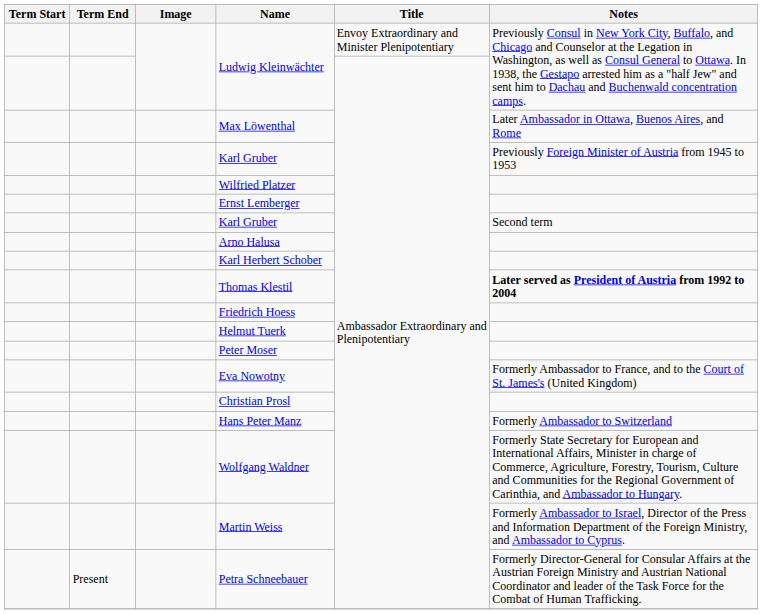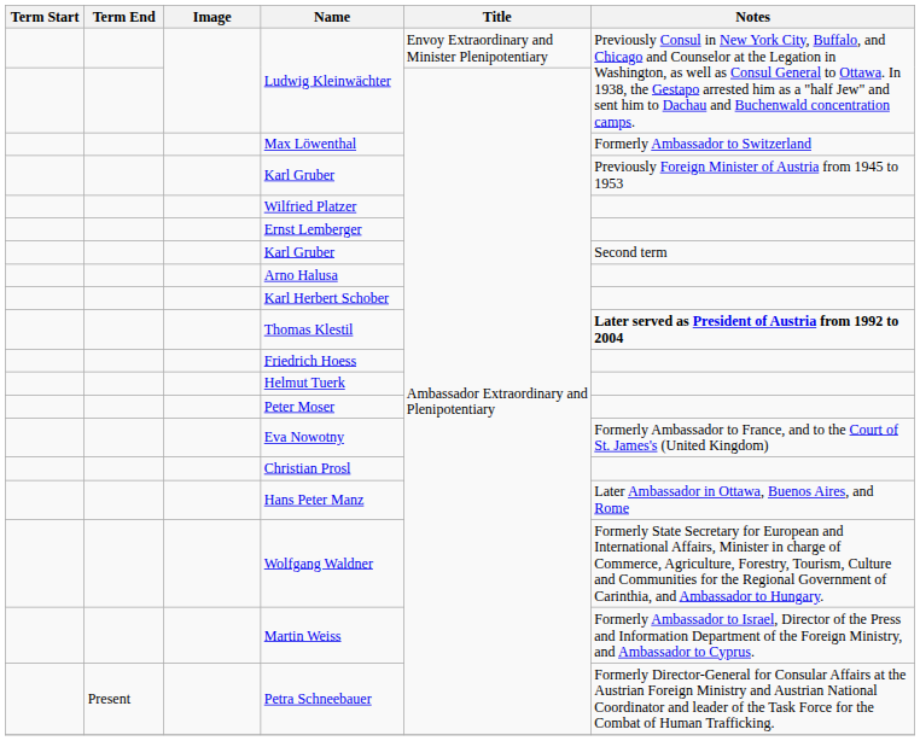 <table class="wikitable sortable">
 <tr>
 <th width="80">Term Start</th>
 <th width="80">Term End</th>
 <th class="unsortable"! width="100">Image</th>
 <th class="unsortable"! width="150">Name</th>
 <th class="unsortable"! width="200">Title</th>
 <th class="unsortable"! width="350">Notes</th>
 </tr>
 <tr>
 <td></td>
 <td></td>
 <td rowspan=2></td>
 <td rowspan=2><a href='#'>Ludwig Kleinwächter</a></td>
 <td>Envoy Extraordinary and Minister Plenipotentiary</td>
 <td rowspan=2>Previously <a href='#'>Consul</a> in <a href='#'>New York City</a>, <a href='#'>Buffalo</a>, and <a href='#'>Chicago</a> and Counselor at the Legation in Washington, as well as <a href='#'>Consul General</a> to <a href='#'>Ottawa</a>. In 1938, the <a href='#'>Gestapo</a> arrested him as a "half Jew" and sent him to <a href='#'>Dachau</a> and <a href='#'>Buchenwald concentration camps</a>.</td>
 </tr>
 <tr>
 <td></td>
 <td></td>
 <td rowspan=18>Ambassador Extraordinary and Plenipotentiary</td>
 </tr>
 <tr>
 <td></td>
 <td></td>
 <td></td>
 <td><a href='#'>Max Löwenthal</a></td>
-<td>Later <a href='#'>Ambassador in Ottawa</a>, <a href='#'>Buenos Aires</a>, and <a href='#'>Rome</a></td>
+<td>Formerly <a href='#'>Ambassador to Switzerland</a></td>
 </tr>
 <tr>
 <td></td>
 <td></td>
 <td></td>
 <td><a href='#'>Karl Gruber</a></td>
 <td>Previously <a href='#'>Foreign Minister of Austria</a> from 1945 to 1953</td>
 </tr>
 <tr>
 <td></td>
 <td></td>
 <td></td>
 <td><a href='#'>Wilfried Platzer</a></td>
 <td></td>
 </tr>
 <tr>
 <td></td>
 <td></td>
 <td></td>
 <td><a href='#'>Ernst Lemberger</a></td>
 <td></td>
 </tr>
 <tr>
 <td></td>
 <td></td>
 <td></td>
 <td><a href='#'>Karl Gruber</a></td>
 <td>Second term</td>
 </tr>
 <tr>
 <td></td>
 <td></td>
 <td></td>
 <td><a href='#'>Arno Halusa</a></td>
 <td></td>
 </tr>
 <tr>
 <td></td>
 <td></td>
 <td></td>
 <td><a href='#'>Karl Herbert Schober</a></td>
 <td></td>
 </tr>
 <tr>
 <td></td>
 <td></td>
 <td></td>
 <td><a href='#'>Thomas Klestil</a></td>
 <td><strong>Later served as <a href='#'>President of Austria</a> from 1992 to 2004</strong></td>
 </tr>
 <tr>
 <td></td>
 <td></td>
 <td></td>
 <td><a href='#'>Friedrich Hoess</a></td>
 <td></td>
 </tr>
 <tr>
 <td></td>
 <td></td>
 <td></td>
 <td><a href='#'>Helmut Tuerk</a></td>
 <td></td>
 </tr>
 <tr>
 <td></td>
 <td></td>
 <td></td>
 <td><a href='#'>Peter Moser</a></td>
 <td></td>
 </tr>
 <tr>
 <td></td>
 <td></td>
 <td></td>
 <td><a href='#'>Eva Nowotny</a></td>
 <td>Formerly Ambassador to France, and to the <a href='#'>Court of St. James's</a> (United Kingdom)</td>
 </tr>
 <tr>
 <td></td>
 <td></td>
 <td></td>
 <td><a href='#'>Christian Prosl</a></td>
 <td></td>
 </tr>
 <tr>
 <td></td>
 <td></td>
 <td></td>
 <td><a href='#'>Hans Peter Manz</a></td>
-<td>Formerly <a href='#'>Ambassador to Switzerland</a></td>
+<td>Later <a href='#'>Ambassador in Ottawa</a>, <a href='#'>Buenos Aires</a>, and <a href='#'>Rome</a></td>
 </tr>
 <tr>
 <td></td>
 <td></td>
 <td></td>
 <td><a href='#'>Wolfgang Waldner</a></td>
 <td>Formerly State Secretary for European and International Affairs, Minister in charge of Commerce, Agriculture, Forestry, Tourism, Culture and Communities for the Regional Government of Carinthia, and <a href='#'>Ambassador to Hungary</a>.</td>
 </tr>
 <tr>
 <td></td>
 <td></td>
 <td></td>
 <td><a href='#'>Martin Weiss</a></td>
 <td>Formerly <a href='#'>Ambassador to Israel</a>, Director of the Press and Information Department of the Foreign Ministry, and <a href='#'>Ambassador to Cyprus</a>.</td>
 </tr>
 <tr>
 <td></td>
 <td>Present</td>
 <td></td>
 <td><a href='#'>Petra Schneebauer</a></td>
 <td>Formerly Director-General for Consular Affairs at the Austrian Foreign Ministry and Austrian National Coordinator and leader of the Task Force for the Combat of Human Trafficking.</td>
 </tr>
 <tr>
 </tr>
 </table>
